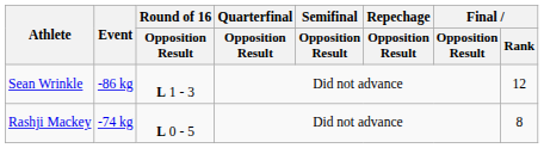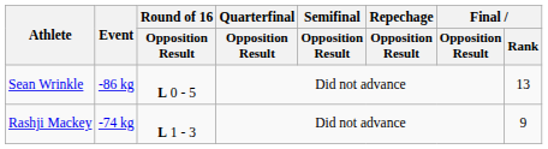 <table class="wikitable" style="font-size:90%;">
 <tr>
 <th rowspan=2>Athlete</th>
 <th rowspan=2>Event</th>
 <th>Round of 16</th>
 <th>Quarterfinal</th>
 <th>Semifinal</th>
 <th>Repechage</th>
 <th colspan=2>Final / </th>
 </tr>
 <tr style="font-size: 95%">
 <th>Opposition<br>Result</th>
 <th>Opposition<br>Result</th>
 <th>Opposition<br>Result</th>
 <th>Opposition<br>Result</th>
 <th>Opposition<br>Result</th>
 <th>Rank</th>
 </tr>
 <tr align=center>
 <td align=left><a href='#'>Sean Wrinkle</a></td>
 <td align=left><a href='#'>-86 kg</a></td>
-<td><br><strong>L</strong> 1 - 3</td>
+<td><br><strong>L</strong> 0 - 5</td>
 <td colspan=4>Did not advance</td>
-<td>12</td>
+<td>13</td>
 </tr>
 <tr align=center>
 <td align=left><a href='#'>Rashji Mackey</a></td>
 <td align=left><a href='#'>-74 kg</a></td>
-<td><br><strong>L</strong> 0 - 5</td>
+<td><br><strong>L</strong> 1 - 3</td>
 <td colspan=4>Did not advance</td>
-<td>8</td>
+<td>9</td>
 </tr>
 </table>
